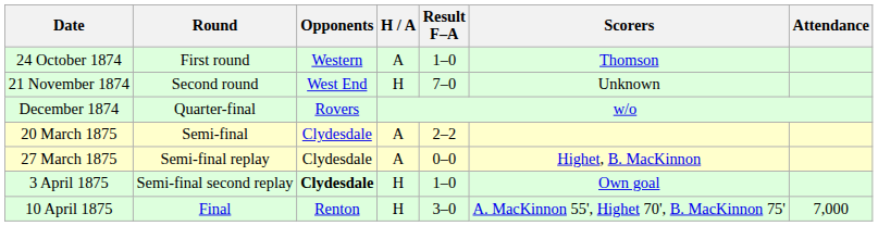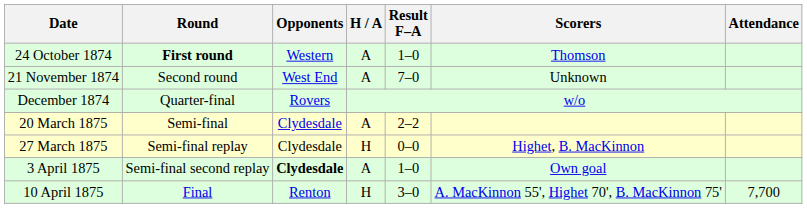 <table class="wikitable" style="text-align:center">
 <tr>
 <th>Date</th>
 <th>Round</th>
 <th>Opponents</th>
 <th>H / A</th>
 <th>Result<br>F–A</th>
 <th>Scorers</th>
 <th>Attendance</th>
 </tr>
 <tr bgcolor=#ddffdd>
 <td>24 October 1874</td>
-<td>First round</td>
+<td><strong>First round</strong></td>
 <td><a href='#'>Western</a></td>
 <td>A</td>
 <td>1–0</td>
 <td><a href='#'>Thomson</a></td>
 <td></td>
 </tr>
 <tr bgcolor=#ddffdd>
 <td>21 November 1874</td>
 <td>Second round</td>
 <td><a href='#'>West End</a></td>
-<td>H</td>
+<td>A</td>
 <td>7–0</td>
 <td>Unknown</td>
 <td></td>
 </tr>
 <tr bgcolor=#ddffdd>
 <td>December 1874</td>
 <td>Quarter-final</td>
 <td><a href='#'>Rovers</a></td>
 <td colspan="4"><a href='#'>w/o</a></td>
 </tr>
 <tr bgcolor=#ffffcc>
 <td>20 March 1875</td>
 <td>Semi-final</td>
 <td><a href='#'>Clydesdale</a></td>
 <td>A</td>
 <td>2–2</td>
 <td></td>
 <td></td>
 </tr>
 <tr bgcolor=#ffffcc>
 <td>27 March 1875</td>
 <td>Semi-final replay</td>
 <td>Clydesdale</td>
-<td>A</td>
+<td>H</td>
 <td>0–0</td>
 <td><a href='#'>Highet</a>, <a href='#'>B. MacKinnon</a></td>
 <td></td>
 </tr>
 <tr bgcolor=#ddffdd>
 <td>3 April 1875</td>
 <td>Semi-final second replay</td>
 <td><strong>Clydesdale</strong></td>
-<td>H</td>
+<td>A</td>
 <td>1–0</td>
 <td><a href='#'>Own goal</a></td>
 <td></td>
 </tr>
 <tr bgcolor=#ddffdd>
 <td>10 April 1875</td>
 <td><a href='#'>Final</a></td>
 <td><a href='#'>Renton</a></td>
 <td>H</td>
 <td>3–0</td>
 <td><a href='#'>A. MacKinnon</a> 55', <a href='#'>Highet</a> 70', <a href='#'>B. MacKinnon</a> 75'</td>
-<td>7,000</td>
+<td>7,700</td>
 </tr>
 </table>
